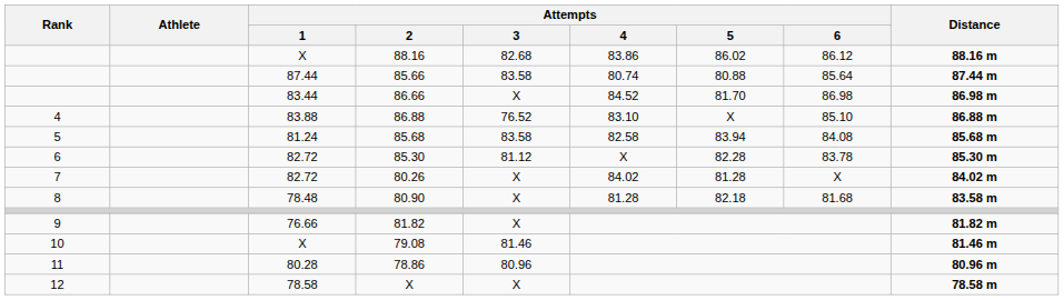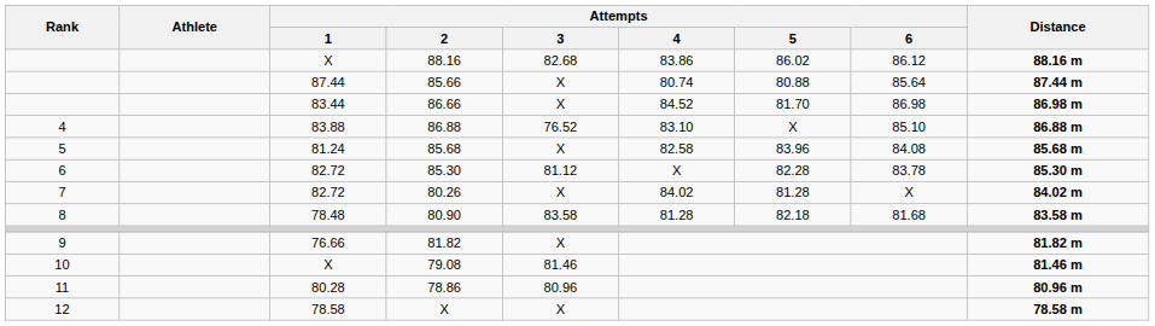 <table class="wikitable" style=" text-align:center; font-size:110%;" width="95%">
 <tr>
 <th rowspan="2">Rank</th>
 <th rowspan="2">Athlete</th>
 <th colspan="6">Attempts</th>
 <th rowspan="2">Distance</th>
 </tr>
 <tr>
 <th>1</th>
 <th>2</th>
 <th>3</th>
 <th>4</th>
 <th>5</th>
 <th>6</th>
 </tr>
 <tr>
 <td></td>
 <td align=left></td>
 <td>X</td>
 <td>88.16</td>
 <td>82.68</td>
 <td>83.86</td>
 <td>86.02</td>
 <td>86.12</td>
 <td><strong>88.16 m </strong></td>
 </tr>
 <tr>
 <td></td>
 <td align=left></td>
 <td>87.44</td>
 <td>85.66</td>
-<td>83.58</td>
+<td>X</td>
 <td>80.74</td>
 <td>80.88</td>
 <td>85.64</td>
 <td><strong>87.44 m </strong></td>
 </tr>
 <tr>
 <td></td>
 <td align=left></td>
 <td>83.44</td>
 <td>86.66</td>
 <td>X</td>
 <td>84.52</td>
 <td>81.70</td>
 <td>86.98</td>
 <td><strong>86.98 m </strong></td>
 </tr>
 <tr>
 <td>4</td>
 <td align=left></td>
 <td>83.88</td>
 <td>86.88</td>
 <td>76.52</td>
 <td>83.10</td>
 <td>X</td>
 <td>85.10</td>
 <td><strong>86.88 m </strong></td>
 </tr>
 <tr>
 <td>5</td>
 <td align=left></td>
 <td>81.24</td>
 <td>85.68</td>
-<td>83.58</td>
+<td>X</td>
 <td>82.58</td>
-<td>83.94</td>
+<td>83.96</td>
 <td>84.08</td>
 <td><strong>85.68 m </strong></td>
 </tr>
 <tr>
 <td>6</td>
 <td align=left></td>
 <td>82.72</td>
 <td>85.30</td>
 <td>81.12</td>
 <td>X</td>
 <td>82.28</td>
 <td>83.78</td>
 <td><strong>85.30 m </strong></td>
 </tr>
 <tr>
 <td>7</td>
 <td align=left></td>
 <td>82.72</td>
 <td>80.26</td>
 <td>X</td>
 <td>84.02</td>
 <td>81.28</td>
 <td>X</td>
 <td><strong>84.02 m </strong></td>
 </tr>
 <tr>
 <td>8</td>
 <td align=left></td>
 <td>78.48</td>
 <td>80.90</td>
-<td>X</td>
+<td>83.58</td>
 <td>81.28</td>
 <td>82.18</td>
 <td>81.68</td>
 <td><strong>83.58 m </strong></td>
 </tr>
 <tr>
 <td colspan=9 bgcolor=lightgray></td>
 </tr>
 <tr>
 <td>9</td>
 <td align=left></td>
 <td>76.66</td>
 <td>81.82</td>
 <td>X</td>
 <td colspan=3></td>
 <td><strong>81.82 m </strong></td>
 </tr>
 <tr>
 <td>10</td>
 <td align=left></td>
 <td>X</td>
 <td>79.08</td>
 <td>81.46</td>
 <td colspan=3></td>
 <td><strong>81.46 m </strong></td>
 </tr>
 <tr>
 <td>11</td>
 <td align=left></td>
 <td>80.28</td>
 <td>78.86</td>
 <td>80.96</td>
 <td colspan=3></td>
 <td><strong>80.96 m </strong></td>
 </tr>
 <tr>
 <td>12</td>
 <td align=left></td>
 <td>78.58</td>
 <td>X</td>
 <td>X</td>
 <td colspan=3></td>
 <td><strong>78.58 m </strong></td>
 </tr>
 </table>
